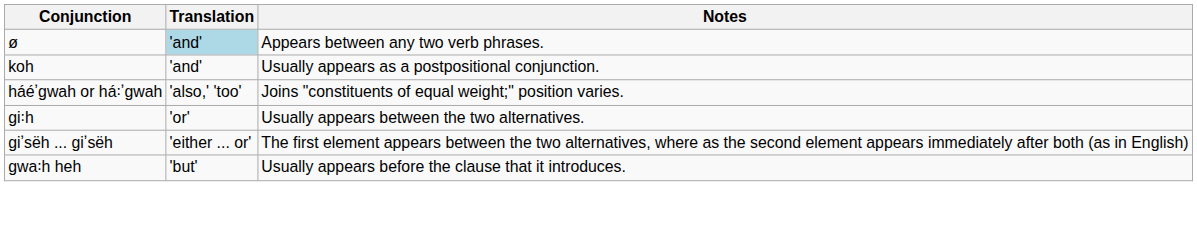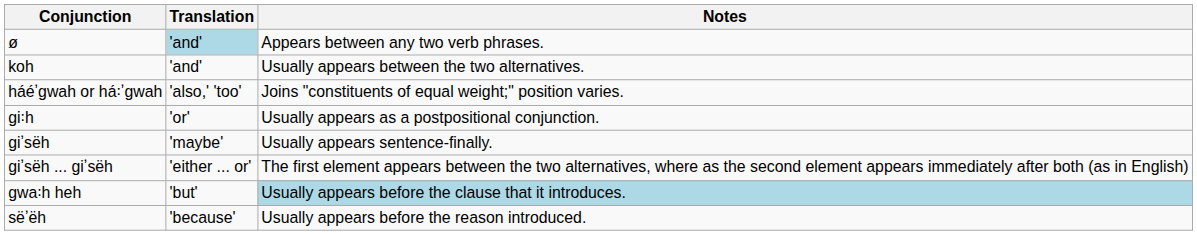 <table class="wikitable">
 <tr>
 <th>Conjunction</th>
 <th>Translation</th>
 <th>Notes</th>
 </tr>
 <tr>
 <td>ø</td>
 <td style="background: lightblue;">'and'</td>
 <td>Appears between any two verb phrases.</td>
 </tr>
 <tr>
 <td>koh</td>
 <td>'and'</td>
-<td>Usually appears as a postpositional conjunction.</td>
+<td>Usually appears between the two alternatives.</td>
 </tr>
 <tr>
 <td>háéʼgwah or há꞉ʼgwah</td>
 <td>'also,' 'too'</td>
 <td>Joins "constituents of equal weight;" position varies.</td>
 </tr>
 <tr>
 <td>gi꞉h</td>
 <td>'or'</td>
-<td>Usually appears between the two alternatives.</td>
+<td>Usually appears as a postpositional conjunction.</td>
+</tr>
+<tr>
+<td>giʼsëh</td>
+<td>'maybe'</td>
+<td>Usually appears sentence-finally.</td>
 </tr>
 <tr>
 <td>giʼsëh ... giʼsëh</td>
 <td>'either ... or'</td>
 <td>The first element appears between the two alternatives, where as the second element appears immediately after both (as in English)</td>
 </tr>
 <tr>
 <td>gwa꞉h heh</td>
 <td>'but'</td>
-<td>Usually appears before the clause that it introduces.</td>
+<td style="background: lightblue;">Usually appears before the clause that it introduces.</td>
+</tr>
+<tr>
+<td>sëʼëh</td>
+<td>'because'</td>
+<td>Usually appears before the reason introduced.</td>
 </tr>
 </table>
